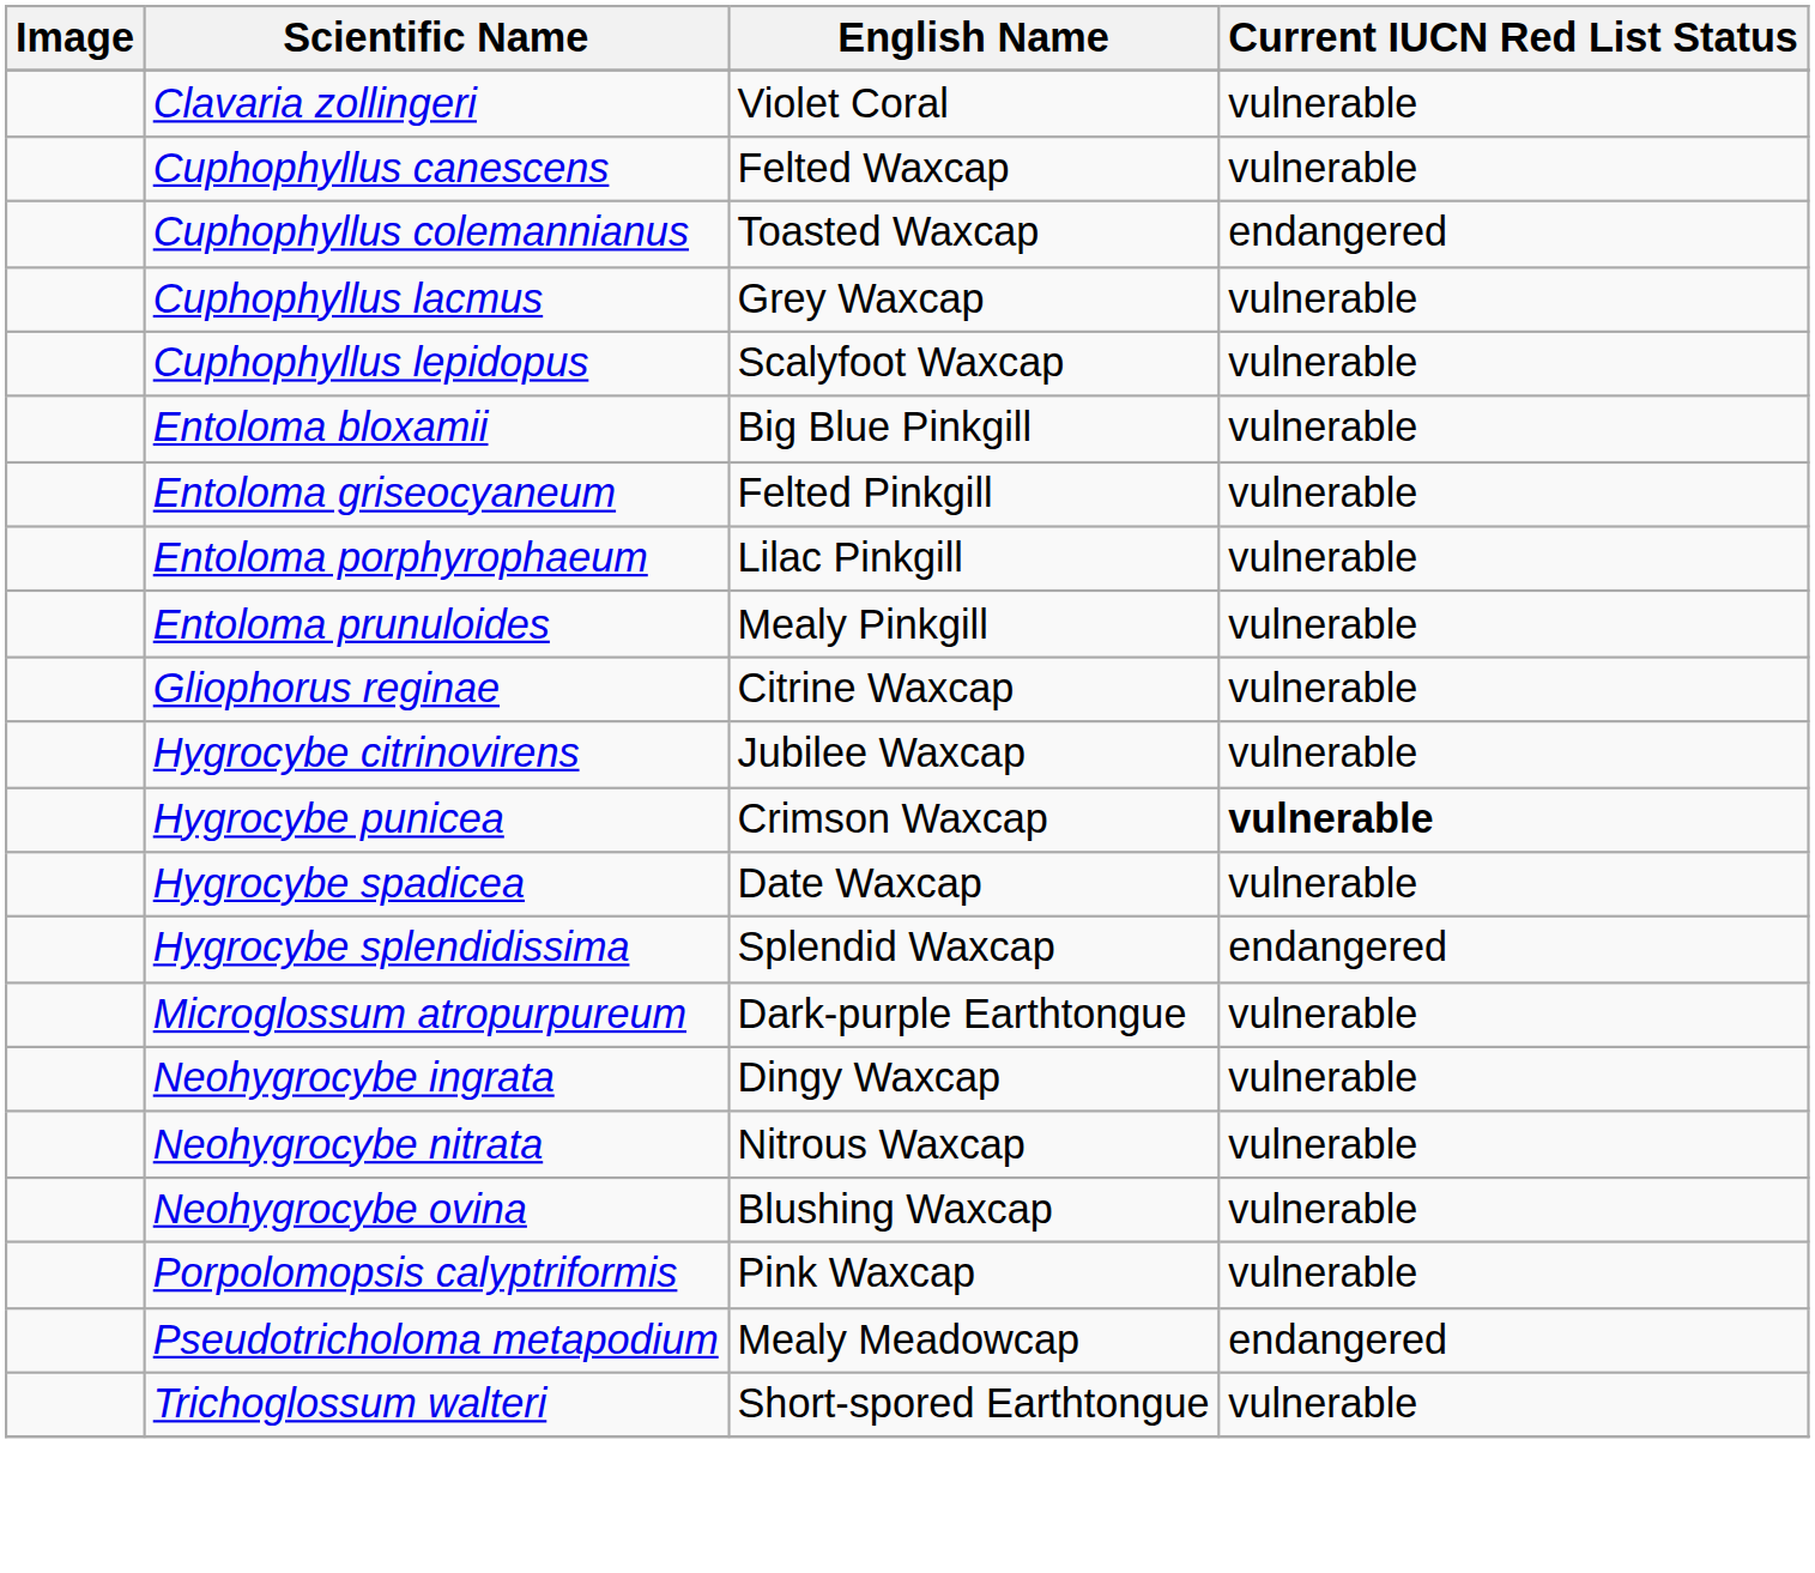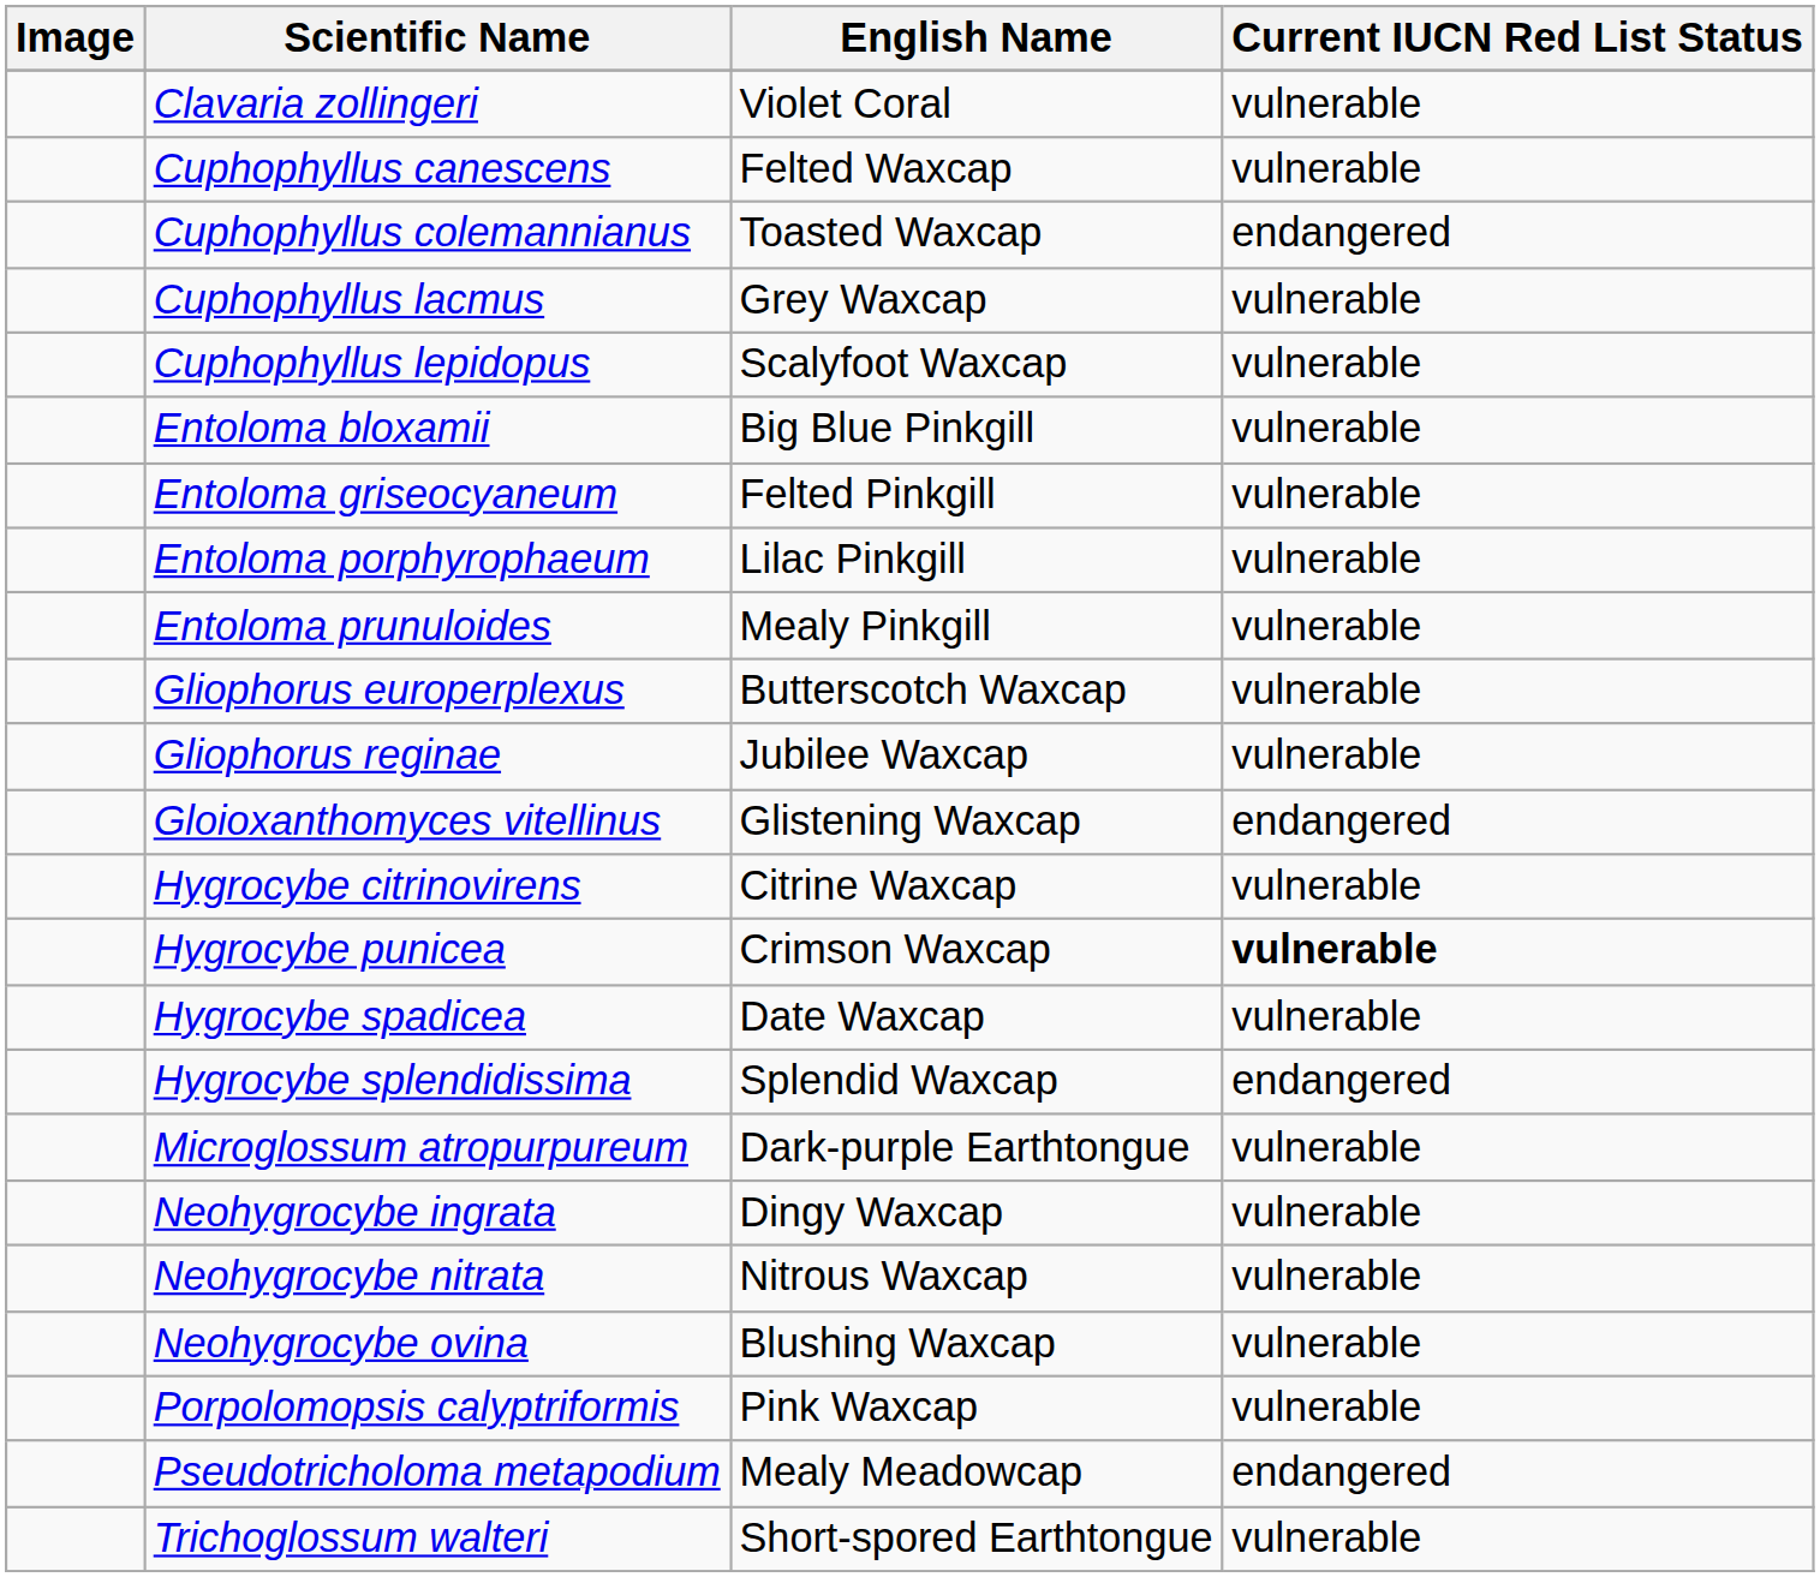 <table class="wikitable sortable collapsible">
 <tr>
 <th>Image</th>
 <th>Scientific Name</th>
 <th>English Name</th>
 <th>Current IUCN Red List Status</th>
 </tr>
 <tr>
 </tr>
 <tr>
 <td></td>
 <td><em><a href='#'>Clavaria zollingeri</a></em></td>
 <td>Violet Coral</td>
 <td>vulnerable</td>
 </tr>
 <tr>
 <td></td>
 <td><em><a href='#'>Cuphophyllus canescens</a></em></td>
 <td>Felted Waxcap</td>
 <td>vulnerable</td>
 </tr>
 <tr>
 <td></td>
 <td><em><a href='#'>Cuphophyllus colemannianus</a></em></td>
 <td>Toasted Waxcap</td>
 <td>endangered</td>
 </tr>
 <tr>
 <td></td>
 <td><em><a href='#'>Cuphophyllus lacmus</a></em></td>
 <td>Grey Waxcap</td>
 <td>vulnerable</td>
 </tr>
 <tr>
 <td></td>
 <td><em><a href='#'>Cuphophyllus lepidopus</a></em></td>
 <td>Scalyfoot Waxcap</td>
 <td>vulnerable</td>
 </tr>
 <tr>
 <td></td>
 <td><em><a href='#'>Entoloma bloxamii</a></em></td>
 <td>Big Blue Pinkgill</td>
 <td>vulnerable</td>
 </tr>
 <tr>
 <td></td>
 <td><em><a href='#'>Entoloma griseocyaneum</a></em></td>
 <td>Felted Pinkgill</td>
 <td>vulnerable</td>
 </tr>
 <tr>
 <td></td>
 <td><em><a href='#'>Entoloma porphyrophaeum</a></em></td>
 <td>Lilac Pinkgill</td>
 <td>vulnerable</td>
 </tr>
 <tr>
 <td></td>
 <td><em><a href='#'>Entoloma prunuloides</a></em></td>
 <td>Mealy Pinkgill</td>
 <td>vulnerable</td>
 </tr>
 <tr>
 <td></td>
-<td><em><a href='#'>Gliophorus reginae</a></em></td>
-<td>Citrine Waxcap</td>
+<td><em><a href='#'>Gliophorus europerplexus</a></em></td>
+<td>Butterscotch Waxcap</td>
 <td>vulnerable</td>
 </tr>
 <tr>
 <td></td>
+<td><em><a href='#'>Gliophorus reginae</a></em></td>
+<td>Jubilee Waxcap</td>
+<td>vulnerable</td>
+</tr>
+<tr>
+<td></td>
+<td><em><a href='#'>Gloioxanthomyces vitellinus</a></em></td>
+<td>Glistening Waxcap</td>
+<td>endangered</td>
+</tr>
+<tr>
+<td></td>
 <td><em><a href='#'>Hygrocybe citrinovirens</a></em></td>
-<td>Jubilee Waxcap</td>
+<td>Citrine Waxcap</td>
 <td>vulnerable</td>
 </tr>
 <tr>
 <td></td>
 <td><em><a href='#'>Hygrocybe punicea</a></em></td>
 <td>Crimson Waxcap</td>
 <td><strong>vulnerable</strong></td>
 </tr>
 <tr>
 <td></td>
 <td><em><a href='#'>Hygrocybe spadicea</a></em></td>
 <td>Date Waxcap</td>
 <td>vulnerable</td>
 </tr>
 <tr>
 <td></td>
 <td><em><a href='#'>Hygrocybe splendidissima</a></em></td>
 <td>Splendid Waxcap</td>
 <td>endangered</td>
 </tr>
 <tr>
 <td></td>
 <td><em><a href='#'>Microglossum atropurpureum</a></em></td>
 <td>Dark-purple Earthtongue</td>
 <td>vulnerable</td>
 </tr>
 <tr>
 <td></td>
 <td><em><a href='#'>Neohygrocybe ingrata</a></em></td>
 <td>Dingy Waxcap</td>
 <td>vulnerable</td>
 </tr>
 <tr>
 <td></td>
 <td><em><a href='#'>Neohygrocybe nitrata</a></em></td>
 <td>Nitrous Waxcap</td>
 <td>vulnerable</td>
 </tr>
 <tr>
 <td></td>
 <td><em><a href='#'>Neohygrocybe ovina</a></em></td>
 <td>Blushing Waxcap</td>
 <td>vulnerable</td>
 </tr>
 <tr>
 <td></td>
 <td><em><a href='#'>Porpolomopsis calyptriformis</a></em></td>
 <td>Pink Waxcap</td>
 <td>vulnerable</td>
 </tr>
 <tr>
 <td></td>
 <td><em><a href='#'>Pseudotricholoma metapodium</a></em></td>
 <td>Mealy Meadowcap</td>
 <td>endangered</td>
 </tr>
 <tr>
 <td></td>
 <td><em><a href='#'>Trichoglossum walteri</a></em></td>
 <td>Short-spored Earthtongue</td>
 <td>vulnerable</td>
 </tr>
 <tr>
 </tr>
 </table>
